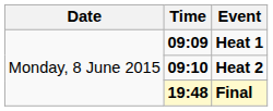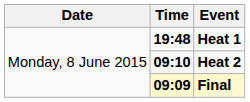 <table class="wikitable">
 <tr>
 <th>Date</th>
 <th>Time</th>
 <th>Event</th>
 </tr>
 <tr>
 <td rowspan="3">Monday, 8 June 2015</td>
-<td><strong>09:09</strong></td>
+<td><strong>19:48</strong></td>
 <td><strong>Heat 1</strong></td>
 </tr>
 <tr>
 <td><strong>09:10</strong></td>
 <td><strong>Heat 2</strong></td>
 </tr>
 <tr style="background-color:lemonchiffon;">
-<td><strong>19:48</strong></td>
+<td><strong>09:09</strong></td>
 <td><strong>Final</strong></td>
 </tr>
 </table>
